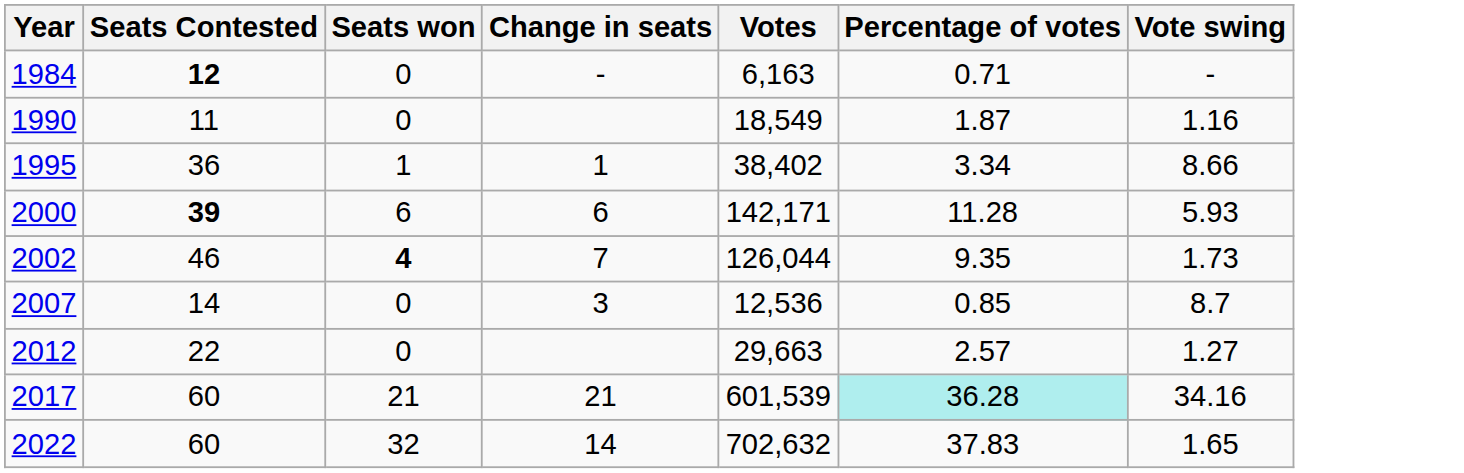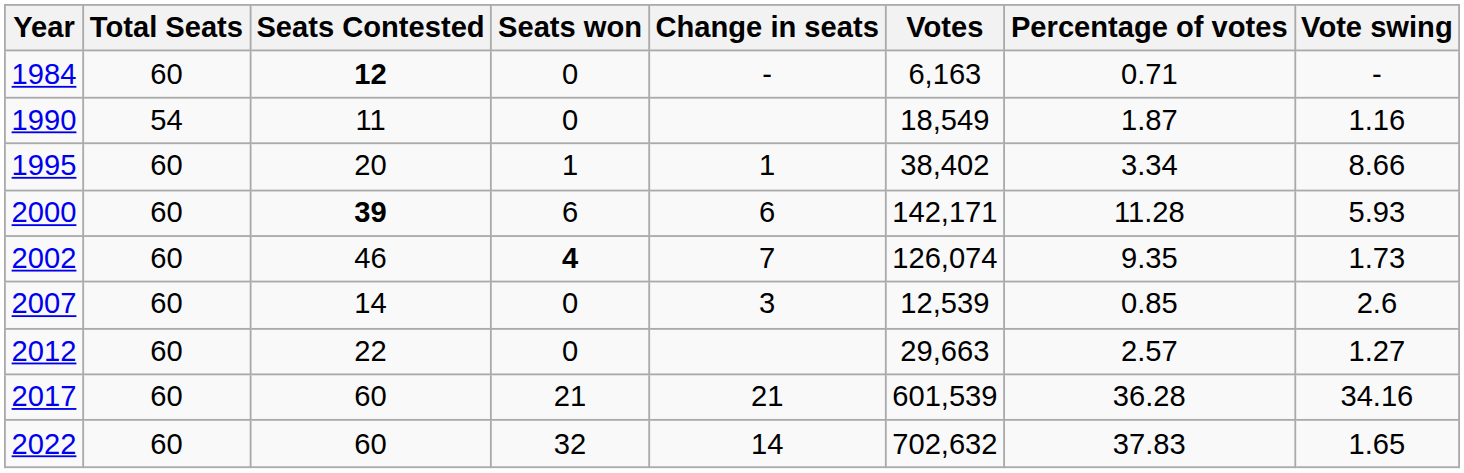 <table class="wikitable sortable" style="text-align:center">
 <tr>
 <th>Year</th>
+<th>Total Seats</th>
 <th>Seats Contested</th>
 <th>Seats won</th>
 <th>Change in seats</th>
 <th>Votes</th>
 <th>Percentage of votes</th>
 <th>Vote swing</th>
 </tr>
 <tr>
 <td><a href='#'>1984</a></td>
+<td>60</td>
 <td><strong>12</strong></td>
 <td>0</td>
 <td>-</td>
 <td>6,163</td>
 <td>0.71</td>
 <td>-</td>
 </tr>
 <tr>
 <td><a href='#'>1990</a></td>
+<td>54</td>
 <td>11</td>
 <td>0</td>
 <td></td>
 <td>18,549</td>
 <td>1.87</td>
 <td>1.16</td>
 </tr>
 <tr>
 <td><a href='#'>1995</a></td>
-<td>36</td>
+<td>60</td>
+<td>20</td>
 <td>1</td>
 <td>1</td>
 <td>38,402</td>
 <td>3.34</td>
 <td>8.66</td>
 </tr>
 <tr>
 <td><a href='#'>2000</a></td>
+<td>60</td>
 <td><strong>39</strong></td>
 <td>6</td>
 <td>6</td>
 <td>142,171</td>
 <td>11.28</td>
 <td>5.93</td>
 </tr>
 <tr>
 <td><a href='#'>2002</a></td>
+<td>60</td>
 <td>46</td>
 <td><strong>4</strong></td>
 <td>7</td>
-<td>126,044</td>
+<td>126,074</td>
 <td>9.35</td>
 <td>1.73</td>
 </tr>
 <tr>
 <td><a href='#'>2007</a></td>
+<td>60</td>
 <td>14</td>
 <td>0</td>
 <td>3</td>
-<td>12,536</td>
+<td>12,539</td>
 <td>0.85</td>
-<td>8.7</td>
+<td>2.6</td>
 </tr>
 <tr>
 <td><a href='#'>2012</a></td>
+<td>60</td>
 <td>22</td>
 <td>0</td>
 <td></td>
 <td>29,663</td>
 <td>2.57</td>
 <td>1.27</td>
 </tr>
 <tr>
 <td><a href='#'>2017</a></td>
 <td>60</td>
+<td>60</td>
 <td>21</td>
 <td>21</td>
 <td>601,539</td>
-<td style="background: paleturquoise;">36.28</td>
+<td>36.28</td>
 <td>34.16</td>
 </tr>
 <tr>
 <td><a href='#'>2022</a></td>
+<td>60</td>
 <td>60</td>
 <td>32</td>
 <td>14</td>
 <td>702,632</td>
 <td>37.83</td>
 <td>1.65</td>
 </tr>
 </table>
